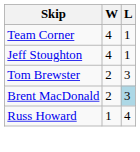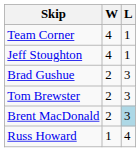 <table class="wikitable">
 <tr>
 <th>Skip</th>
 <th>W</th>
 <th>L</th>
 </tr>
 <tr>
 <td> <a href='#'>Team Corner</a></td>
 <td>4</td>
 <td>1</td>
 </tr>
 <tr>
 <td> <a href='#'>Jeff Stoughton</a></td>
 <td>4</td>
 <td>1</td>
 </tr>
 <tr>
+<td> <a href='#'>Brad Gushue</a></td>
+<td>2</td>
+<td>3</td>
+</tr>
+<tr>
 <td> <a href='#'>Tom Brewster</a></td>
 <td>2</td>
 <td>3</td>
 </tr>
 <tr>
 <td> <a href='#'>Brent MacDonald</a></td>
 <td>2</td>
 <td style="background: lightblue;">3</td>
 </tr>
 <tr>
 <td> <a href='#'>Russ Howard</a></td>
 <td>1</td>
 <td>4</td>
 </tr>
 </table>
